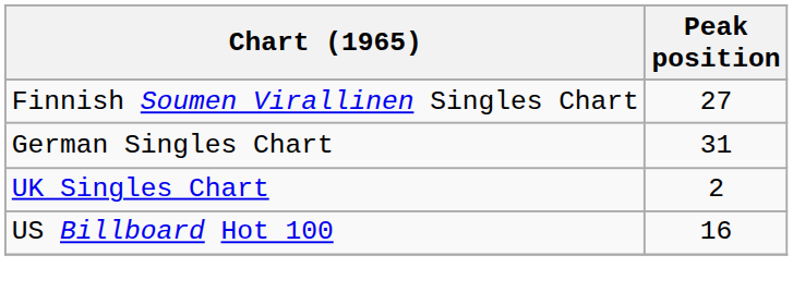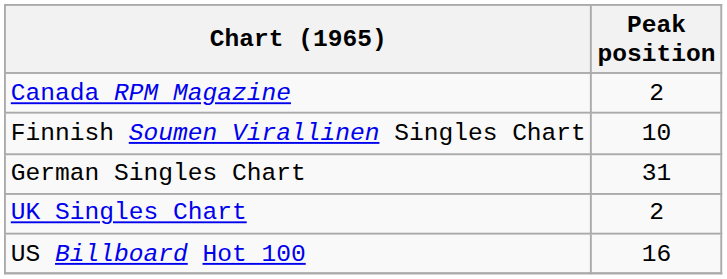 <table class="wikitable sortable" border="1">
 <tr>
 <th scope="col">Chart (1965)</th>
 <th scope="col">Peak<br>position</th>
 </tr>
 <tr>
+<td><a href='#'>Canada <em>RPM Magazine</em></a></td>
+<td style="text-align:center;">2</td>
+</tr>
+<tr>
 <td>Finnish <a href='#'><em>Soumen Virallinen</em></a> Singles Chart</td>
-<td style="text-align:center;">27</td>
+<td style="text-align:center;">10</td>
 </tr>
 <tr>
 <td>German Singles Chart</td>
 <td style="text-align:center;">31</td>
 </tr>
 <tr>
 <td><a href='#'>UK Singles Chart</a></td>
 <td style="text-align:center;">2</td>
 </tr>
 <tr>
 <td>US <em><a href='#'>Billboard</a></em> <a href='#'>Hot 100</a></td>
 <td style="text-align:center;">16</td>
 </tr>
 <tr>
 </tr>
 </table>
